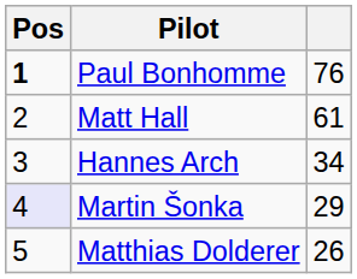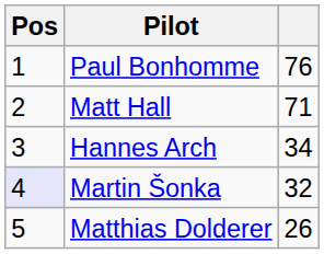 <table class="wikitable" style="font-size: 95%;">
 <tr>
 <th>Pos</th>
 <th>Pilot</th>
 <th></th>
 </tr>
 <tr>
-<td><strong>1</strong></td>
+<td>1</td>
 <td> <a href='#'>Paul Bonhomme</a></td>
 <td align="right">76</td>
 </tr>
 <tr>
 <td>2</td>
 <td> <a href='#'>Matt Hall</a></td>
-<td align="right">61</td>
+<td align="right">71</td>
 </tr>
 <tr>
 <td>3</td>
 <td> <a href='#'>Hannes Arch</a></td>
 <td align="right">34</td>
 </tr>
 <tr>
 <td style="background: lavender;">4</td>
 <td> <a href='#'>Martin Šonka</a></td>
-<td align="right">29</td>
+<td align="right">32</td>
 </tr>
 <tr>
 <td>5</td>
 <td> <a href='#'>Matthias Dolderer</a></td>
 <td align="right">26</td>
 </tr>
 </table>
